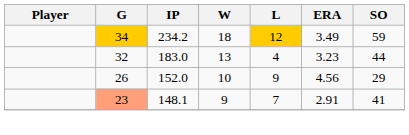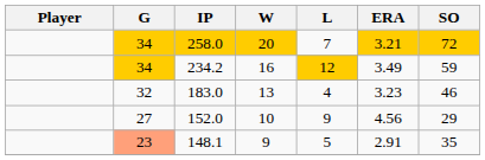 <table class="wikitable sortable">
 <tr>
 <th bgcolor="#DDDDFF" width="16%">Player</th>
 <th bgcolor="#DDDDFF" width="9%">G</th>
 <th bgcolor="#DDDDFF" width="9%">IP</th>
 <th bgcolor="#DDDDFF" width="9%">W</th>
 <th bgcolor="#DDDDFF" width="9%">L</th>
 <th bgcolor="#DDDDFF" width="9%">ERA</th>
 <th bgcolor="#DDDDFF" width="9%">SO</th>
 </tr>
 <tr align="center">
 <td></td>
 <td bgcolor=#ffcc00>34</td>
+<td bgcolor=#ffcc00>258.0</td>
+<td bgcolor=#ffcc00>20</td>
+<td>7</td>
+<td bgcolor=#ffcc00>3.21</td>
+<td bgcolor=#ffcc00>72</td>
+</tr>
+<tr align="center">
+<td></td>
+<td bgcolor=#ffcc00>34</td>
 <td>234.2</td>
-<td>18</td>
+<td>16</td>
 <td bgcolor=#ffcc00>12</td>
 <td>3.49</td>
 <td>59</td>
 </tr>
 <tr align="center">
 <td></td>
 <td>32</td>
 <td>183.0</td>
 <td>13</td>
 <td>4</td>
 <td>3.23</td>
-<td>44</td>
+<td>46</td>
 </tr>
 <tr align="center">
 <td></td>
-<td>26</td>
+<td>27</td>
 <td>152.0</td>
 <td>10</td>
 <td>9</td>
 <td>4.56</td>
 <td>29</td>
 </tr>
 <tr align="center">
 <td></td>
 <td style="background: lightsalmon;">23</td>
 <td>148.1</td>
 <td>9</td>
-<td>7</td>
+<td>5</td>
 <td>2.91</td>
-<td>41</td>
+<td>35</td>
 </tr>
 <tr align="center">
 </tr>
 </table>
